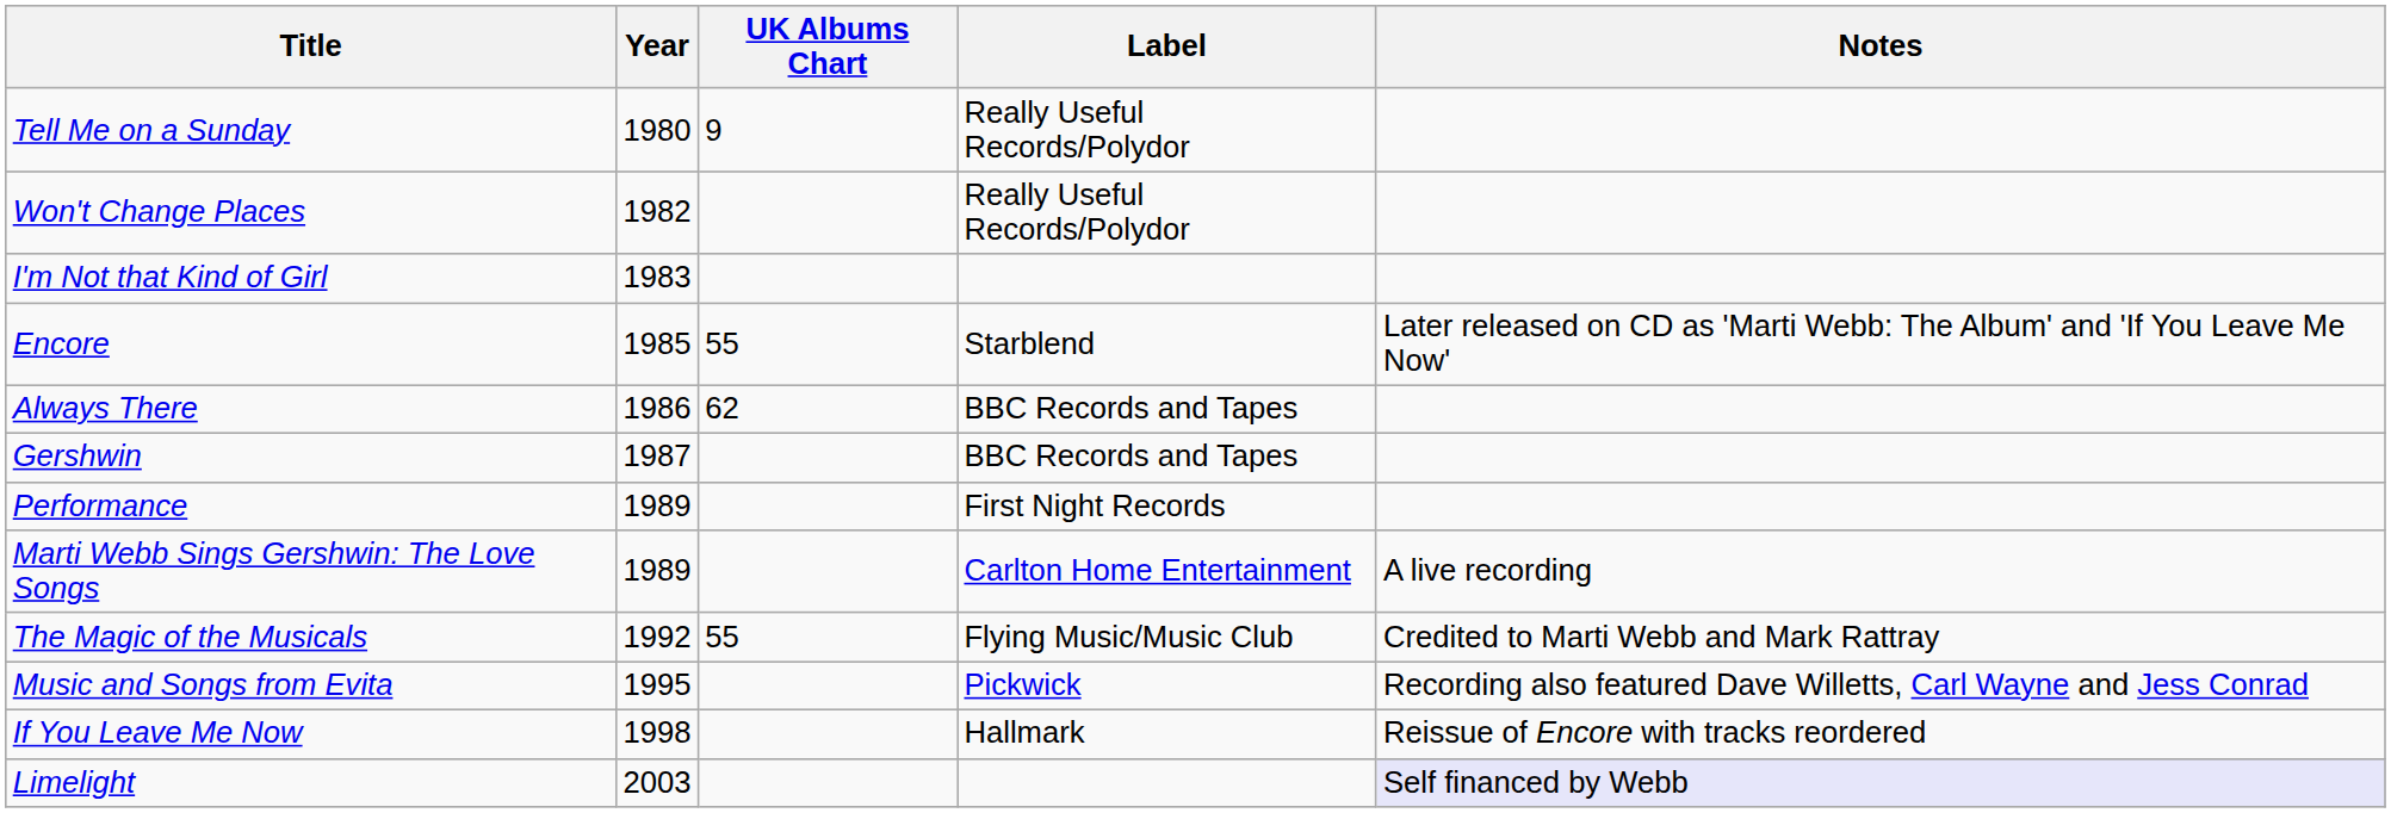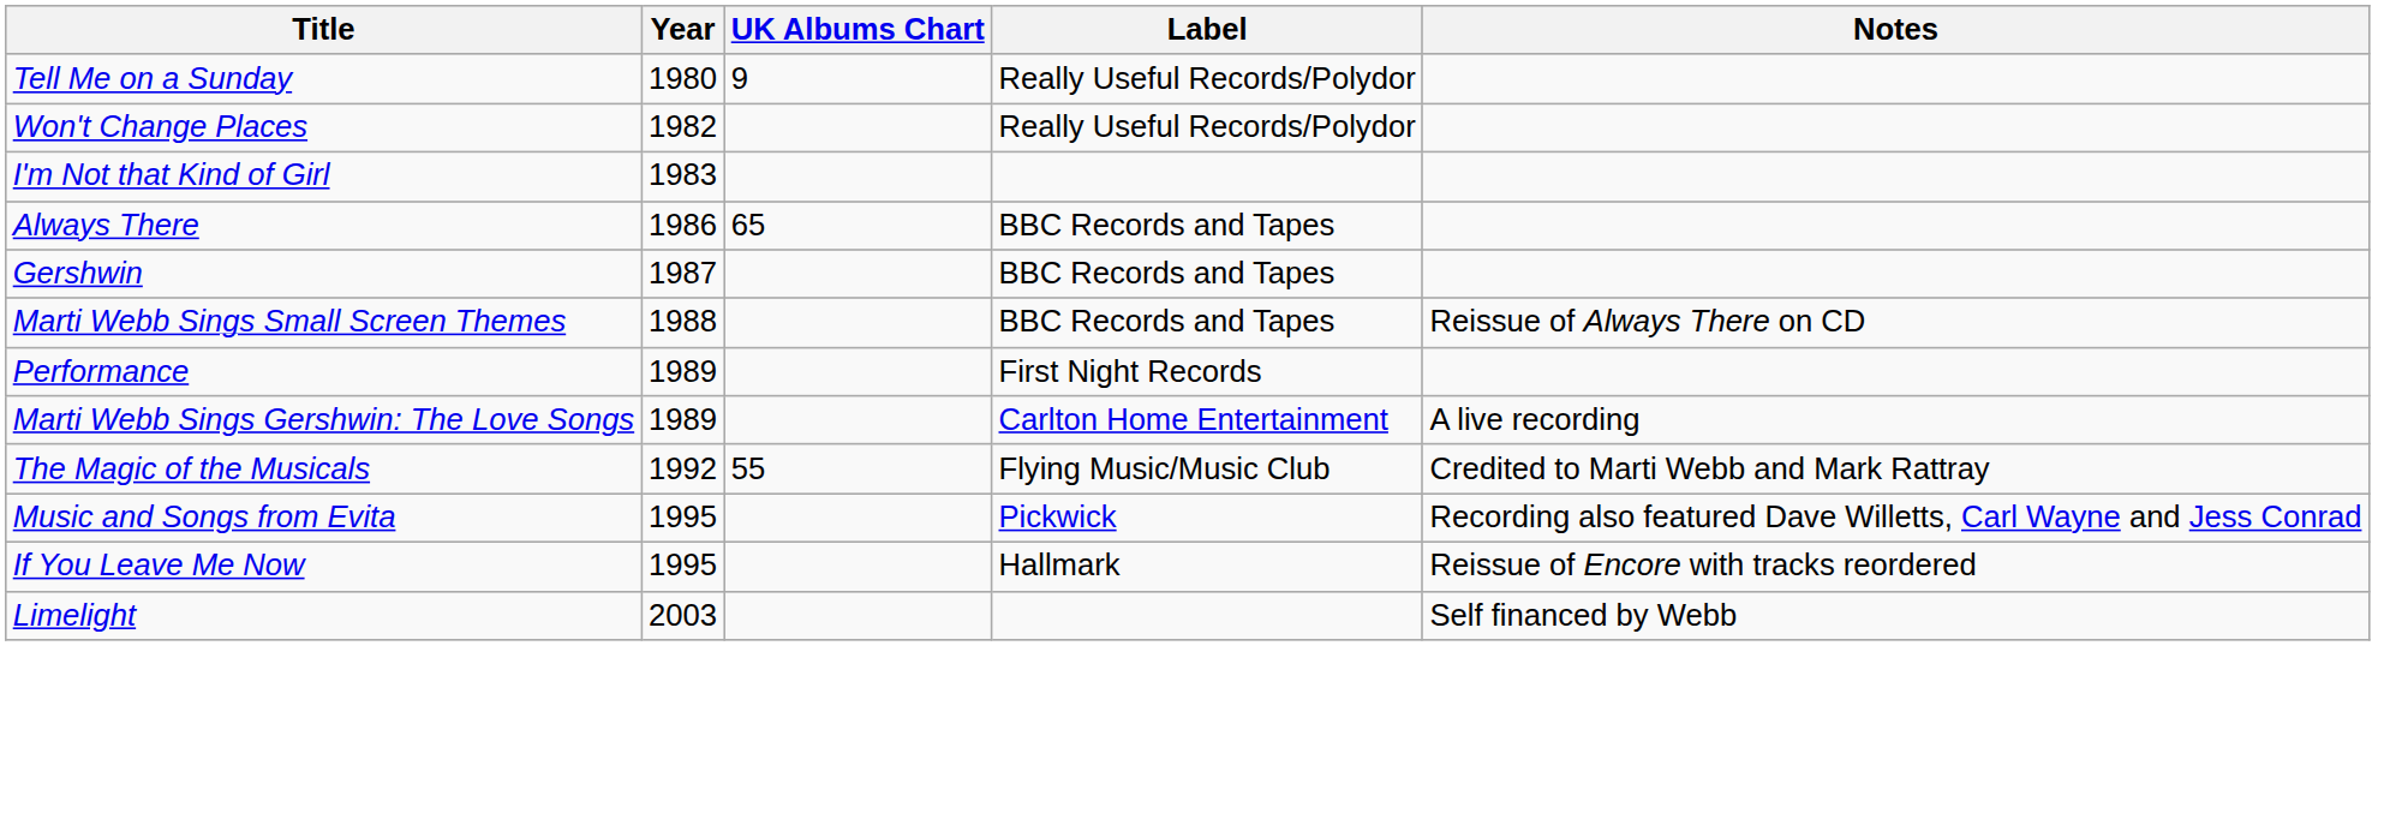 <table class="wikitable">
 <tr>
 <th>Title</th>
 <th>Year</th>
 <th><a href='#'>UK Albums Chart</a></th>
 <th>Label</th>
 <th>Notes</th>
 </tr>
 <tr>
 <td><em><a href='#'>Tell Me on a Sunday</a></em></td>
 <td>1980</td>
 <td>9</td>
 <td>Really Useful Records/Polydor</td>
 <td></td>
 </tr>
 <tr>
 <td><em><a href='#'>Won't Change Places</a></em></td>
 <td>1982</td>
 <td></td>
 <td>Really Useful Records/Polydor</td>
 <td></td>
 </tr>
 <tr>
 <td><em><a href='#'>I'm Not that Kind of Girl</a></em></td>
 <td>1983</td>
 <td></td>
 <td></td>
 <td></td>
 </tr>
 <tr>
-<td><em><a href='#'>Encore</a></em></td>
-<td>1985</td>
-<td>55</td>
-<td>Starblend</td>
-<td>Later released on CD as 'Marti Webb: The Album' and 'If You Leave Me Now'</td>
-</tr>
-<tr>
 <td><em><a href='#'>Always There</a></em></td>
 <td>1986</td>
-<td>62</td>
+<td>65</td>
 <td>BBC Records and Tapes</td>
 <td></td>
 </tr>
 <tr>
 <td><em><a href='#'>Gershwin</a></em></td>
 <td>1987</td>
 <td></td>
 <td>BBC Records and Tapes</td>
 <td></td>
+</tr>
+<tr>
+<td><em><a href='#'>Marti Webb Sings Small Screen Themes</a></em></td>
+<td>1988</td>
+<td></td>
+<td>BBC Records and Tapes</td>
+<td>Reissue of <em>Always There</em> on CD</td>
 </tr>
 <tr>
 <td><em><a href='#'>Performance</a></em></td>
 <td>1989</td>
 <td></td>
 <td>First Night Records</td>
 <td></td>
 </tr>
 <tr>
 <td><em><a href='#'>Marti Webb Sings Gershwin: The Love Songs</a></em></td>
 <td>1989</td>
 <td></td>
 <td><a href='#'>Carlton Home Entertainment</a></td>
 <td>A live recording</td>
 </tr>
 <tr>
 <td><em><a href='#'>The Magic of the Musicals</a></em></td>
 <td>1992</td>
 <td>55</td>
 <td>Flying Music/Music Club</td>
 <td>Credited to Marti Webb and Mark Rattray</td>
 </tr>
 <tr>
 <td><em><a href='#'>Music and Songs from Evita</a></em></td>
 <td>1995</td>
 <td></td>
 <td><a href='#'>Pickwick</a></td>
 <td>Recording also featured Dave Willetts, <a href='#'>Carl Wayne</a> and <a href='#'>Jess Conrad</a></td>
 </tr>
 <tr>
 <td><em><a href='#'>If You Leave Me Now</a></em></td>
-<td>1998</td>
+<td>1995</td>
 <td></td>
 <td>Hallmark</td>
 <td>Reissue of <em>Encore</em> with tracks reordered</td>
 </tr>
 <tr>
 <td><em><a href='#'>Limelight</a></em></td>
 <td>2003</td>
 <td></td>
 <td></td>
-<td style="background: lavender;">Self financed by Webb</td>
+<td>Self financed by Webb</td>
 </tr>
 </table>
